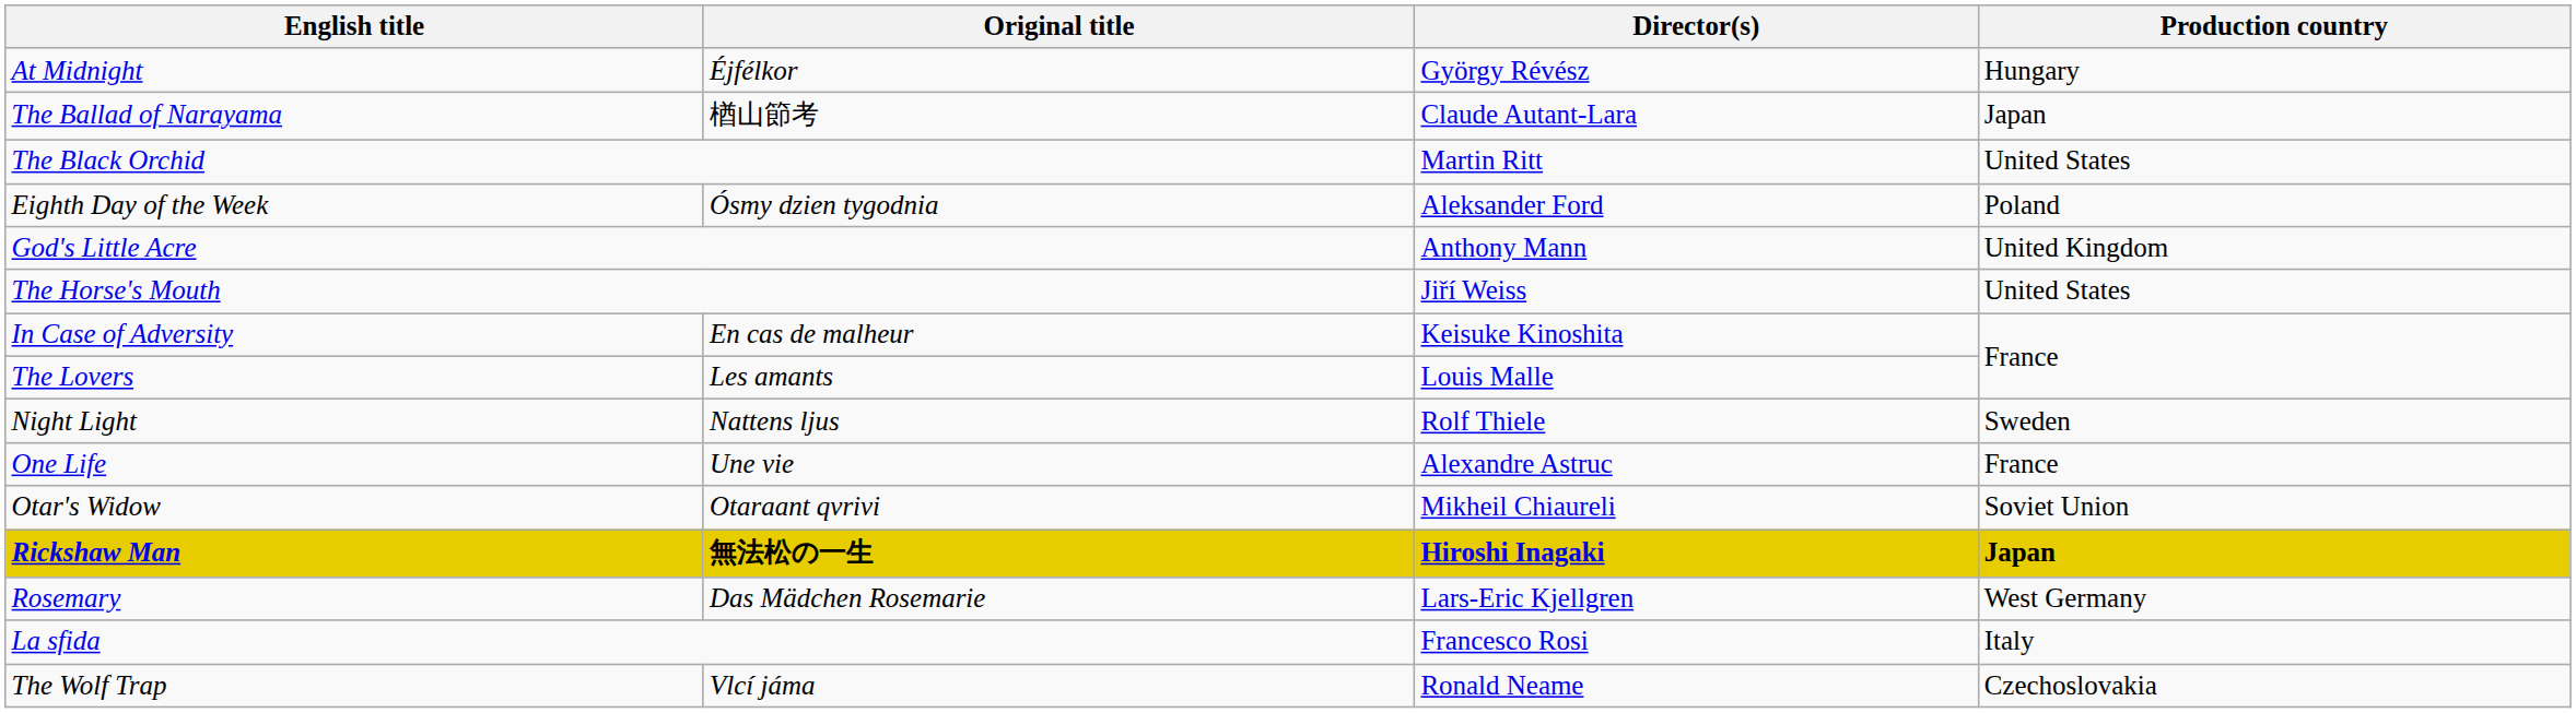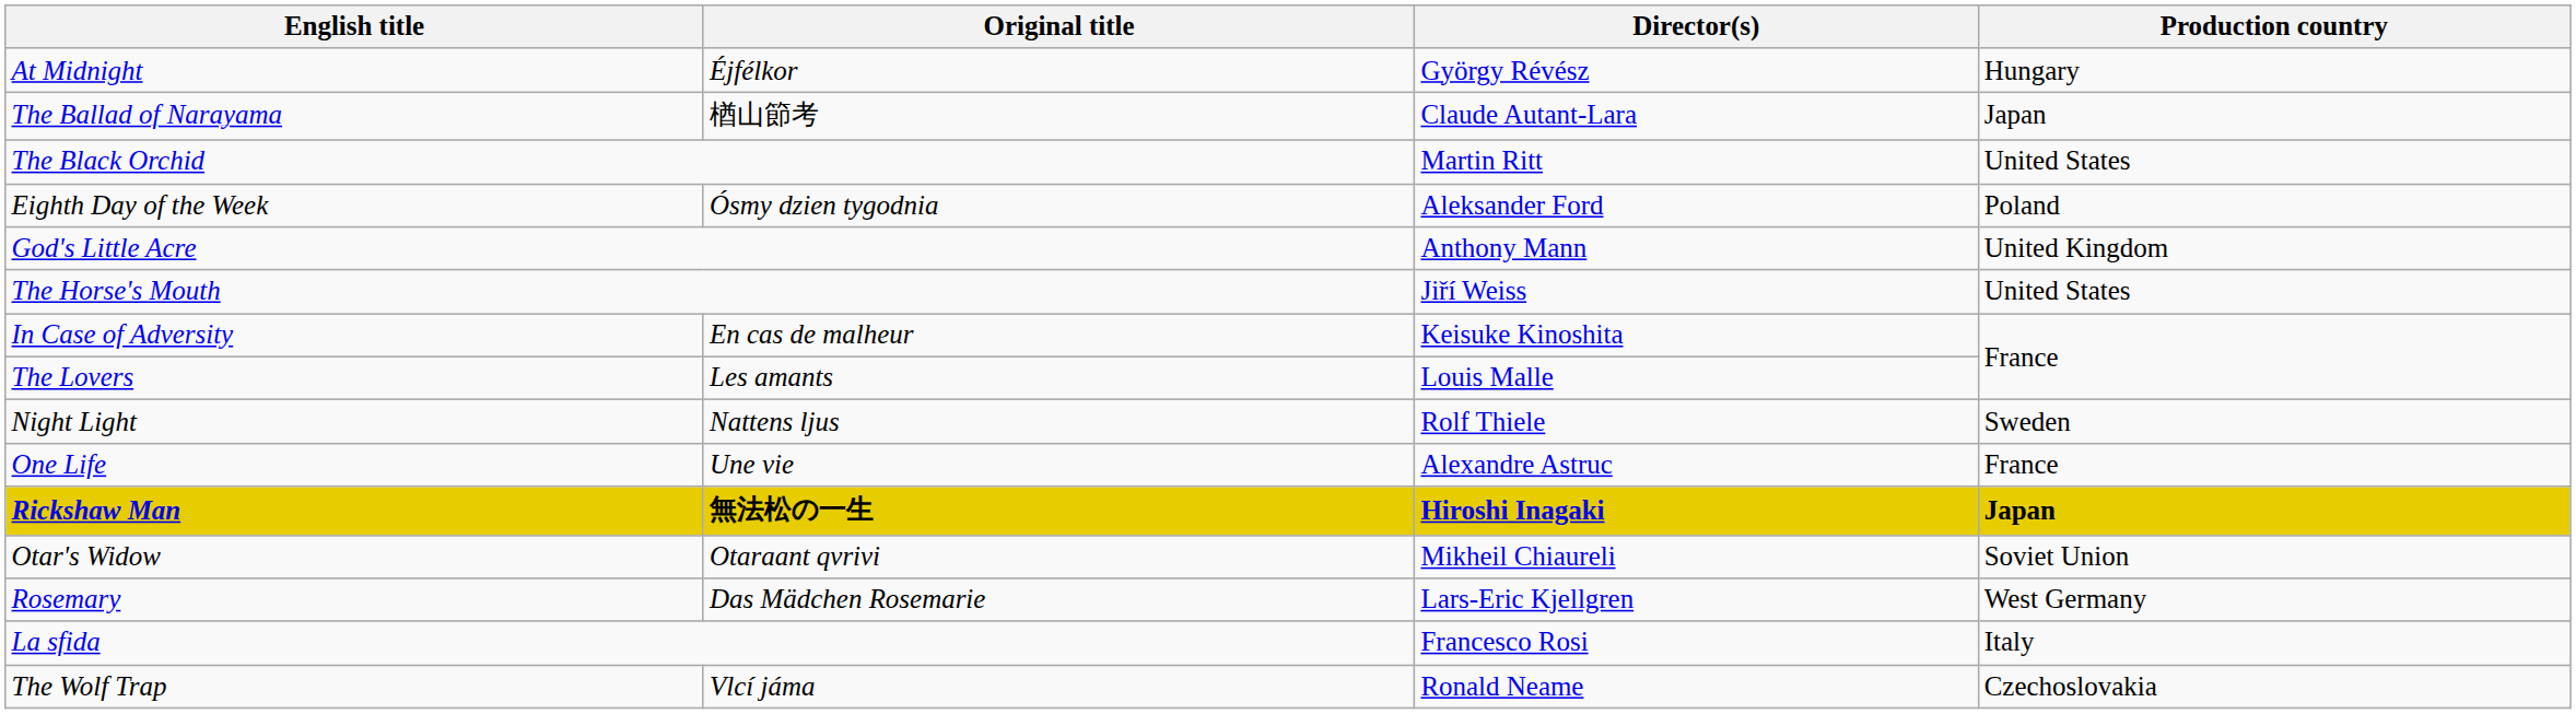 <table class="wikitable" width="95%">
 <tr>
 <th>English title</th>
 <th>Original title</th>
 <th>Director(s)</th>
 <th>Production country</th>
 </tr>
 <tr>
 <td><em><a href='#'>At Midnight</a></em></td>
 <td><em>Éjfélkor</em></td>
 <td><a href='#'>György Révész</a></td>
 <td>Hungary</td>
 </tr>
 <tr>
 <td><em><a href='#'>The Ballad of Narayama</a></em></td>
 <td>楢山節考</td>
 <td><a href='#'>Claude Autant-Lara</a></td>
 <td>Japan</td>
 </tr>
 <tr>
 <td colspan="2"><em><a href='#'>The Black Orchid</a></em></td>
 <td><a href='#'>Martin Ritt</a></td>
 <td>United States</td>
 </tr>
 <tr>
 <td><em>Eighth Day of the Week</em></td>
 <td><em>Ósmy dzien tygodnia</em></td>
 <td><a href='#'>Aleksander Ford</a></td>
 <td>Poland</td>
 </tr>
 <tr>
 <td colspan="2"><em><a href='#'>God's Little Acre</a></em></td>
 <td><a href='#'>Anthony Mann</a></td>
 <td>United Kingdom</td>
 </tr>
 <tr>
 <td colspan="2"><em><a href='#'>The Horse's Mouth</a></em></td>
 <td><a href='#'>Jiří Weiss</a></td>
 <td>United States</td>
 </tr>
 <tr>
 <td><em><a href='#'>In Case of Adversity</a></em></td>
 <td><em>En cas de malheur</em></td>
 <td><a href='#'>Keisuke Kinoshita</a></td>
 <td rowspan="2">France</td>
 </tr>
 <tr>
 <td><em><a href='#'>The Lovers</a></em></td>
 <td><em>Les amants</em></td>
 <td><a href='#'>Louis Malle</a></td>
 </tr>
 <tr>
 <td><em>Night Light</em></td>
 <td><em>Nattens ljus</em></td>
 <td><a href='#'>Rolf Thiele</a></td>
 <td>Sweden</td>
 </tr>
 <tr>
 <td><em><a href='#'>One Life</a></em></td>
 <td><em>Une vie</em></td>
 <td><a href='#'>Alexandre Astruc</a></td>
 <td>France</td>
 </tr>
+<tr style="background:#E7CD00;">
+<td><strong><em><a href='#'>Rickshaw Man</a></em></strong></td>
+<td><strong>無法松の一生</strong></td>
+<td><strong><a href='#'>Hiroshi Inagaki</a></strong></td>
+<td><strong>Japan</strong></td>
+</tr>
 <tr>
 <td><em>Otar's Widow</em></td>
 <td><em>Otaraant qvrivi</em></td>
 <td><a href='#'>Mikheil Chiaureli</a></td>
 <td>Soviet Union</td>
-</tr>
-<tr style="background:#E7CD00;">
-<td><strong><em><a href='#'>Rickshaw Man</a></em></strong></td>
-<td><strong>無法松の一生</strong></td>
-<td><strong><a href='#'>Hiroshi Inagaki</a></strong></td>
-<td><strong>Japan</strong></td>
 </tr>
 <tr>
 <td><em><a href='#'>Rosemary</a></em></td>
 <td><em>Das Mädchen Rosemarie</em></td>
 <td><a href='#'>Lars-Eric Kjellgren</a></td>
 <td>West Germany</td>
 </tr>
 <tr>
 <td colspan="2"><em><a href='#'>La sfida</a></em></td>
 <td><a href='#'>Francesco Rosi</a></td>
 <td>Italy</td>
 </tr>
 <tr>
 <td><em>The Wolf Trap</em></td>
 <td><em>Vlcí jáma</em></td>
 <td><a href='#'>Ronald Neame</a></td>
 <td>Czechoslovakia</td>
 </tr>
 </table>
